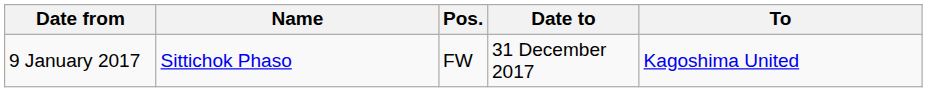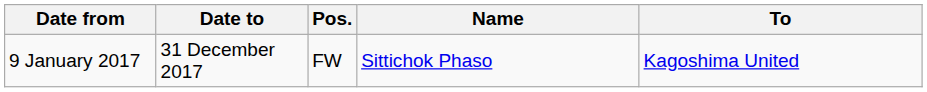 <table class="wikitable">
 <tr>
 <th width="120">Date from</th>
+<th width="120">Date to</th>
+<th>Pos.</th>
 <th width="230">Name</th>
-<th>Pos.</th>
-<th width="120">Date to</th>
 <th width="230">To</th>
 </tr>
 <tr>
 <td>9 January 2017</td>
+<td>31 December 2017</td>
+<td>FW</td>
 <td> <a href='#'>Sittichok Phaso</a></td>
-<td>FW</td>
-<td>31 December 2017</td>
 <td> <a href='#'>Kagoshima United</a></td>
 </tr>
 </table>
